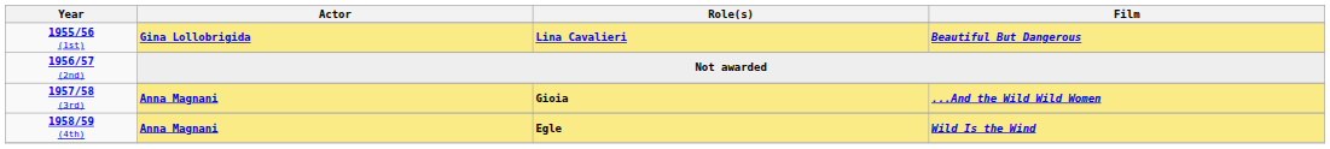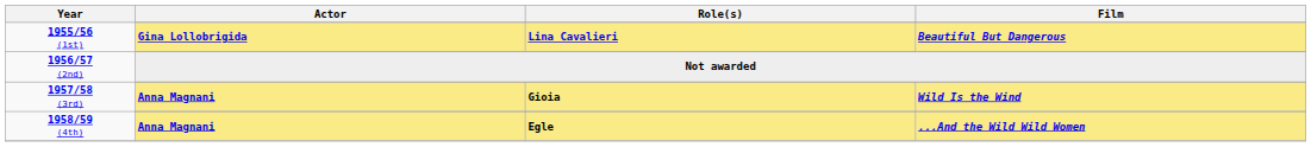 <table class="wikitable" style="width:100%">
 <tr bgcolor="#bebebe">
 <th width="10%">Year</th>
 <th width="30%">Actor</th>
 <th width="30%">Role(s)</th>
 <th width="30%">Film</th>
 </tr>
 <tr>
 <td rowspan=2 style="text-align:center"><strong><a href='#'>1955/56</a></strong><br><small><a href='#'>(1st)</a></small></td>
 </tr>
 <tr style="background:#FAEB86">
 <td><strong><a href='#'>Gina Lollobrigida</a></strong></td>
 <td><strong><a href='#'>Lina Cavalieri</a></strong></td>
 <td><strong><em><a href='#'>Beautiful But Dangerous</a></em></strong></td>
 </tr>
 <tr>
 <td rowspan=2 style="text-align:center"><strong><a href='#'>1956/57</a></strong><br><small><a href='#'>(2nd)</a></small></td>
 </tr>
 <tr style="background:#eee;">
 <td colspan="3" style="text-align:center;"><strong>Not awarded</strong></td>
 </tr>
 <tr>
 <td rowspan=2 style="text-align:center"><strong><a href='#'>1957/58</a></strong><br><small><a href='#'>(3rd)</a></small></td>
 </tr>
 <tr style="background:#FAEB86">
 <td><strong><a href='#'>Anna Magnani</a></strong></td>
 <td><strong>Gioia</strong></td>
-<td><strong><em><a href='#'>...And the Wild Wild Women</a></em></strong></td>
+<td><strong><em><a href='#'>Wild Is the Wind</a></em></strong></td>
 </tr>
 <tr>
 <td rowspan=2 style="text-align:center"><strong><a href='#'>1958/59</a></strong><br><small><a href='#'>(4th)</a></small></td>
 </tr>
 <tr style="background:#FAEB86">
 <td><strong><a href='#'>Anna Magnani</a></strong></td>
 <td><strong>Egle</strong></td>
-<td><strong><em><a href='#'>Wild Is the Wind</a></em></strong></td>
+<td><strong><em><a href='#'>...And the Wild Wild Women</a></em></strong></td>
 </tr>
 <tr>
 </tr>
 </table>
